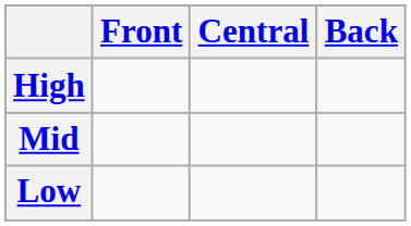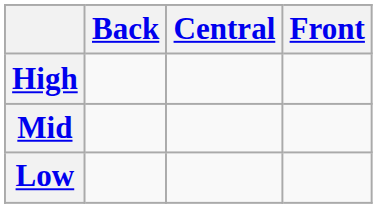 <table class="wikitable" style="text-align:center">
 <tr>
 <th></th>
+<th><a href='#'>Back</a></th>
+<th><a href='#'>Central</a></th>
 <th><a href='#'>Front</a></th>
-<th><a href='#'>Central</a></th>
-<th><a href='#'>Back</a></th>
 </tr>
 <tr>
 <th><a href='#'>High</a></th>
 <td></td>
 <td></td>
 <td></td>
 </tr>
 <tr>
 <th><a href='#'>Mid</a></th>
 <td></td>
 <td></td>
 <td></td>
 </tr>
 <tr>
 <th><a href='#'>Low</a></th>
 <td></td>
 <td></td>
 <td></td>
 </tr>
 </table>
